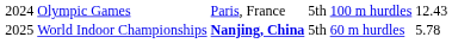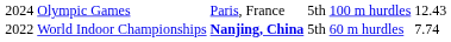 <table>
 <tr>
 <td>2024</td>
 <td><a href='#'>Olympic Games</a></td>
 <td><a href='#'>Paris</a>, France</td>
 <td>5th</td>
 <td><a href='#'>100 m hurdles</a></td>
 <td>12.43</td>
 </tr>
 <tr>
-<td>2025</td>
+<td>2022</td>
 <td><a href='#'>World Indoor Championships</a></td>
 <td><strong><a href='#'>Nanjing, China</a></strong></td>
 <td>5th</td>
 <td><a href='#'>60 m hurdles</a></td>
-<td>5.78</td>
+<td>7.74</td>
 </tr>
 </table>
